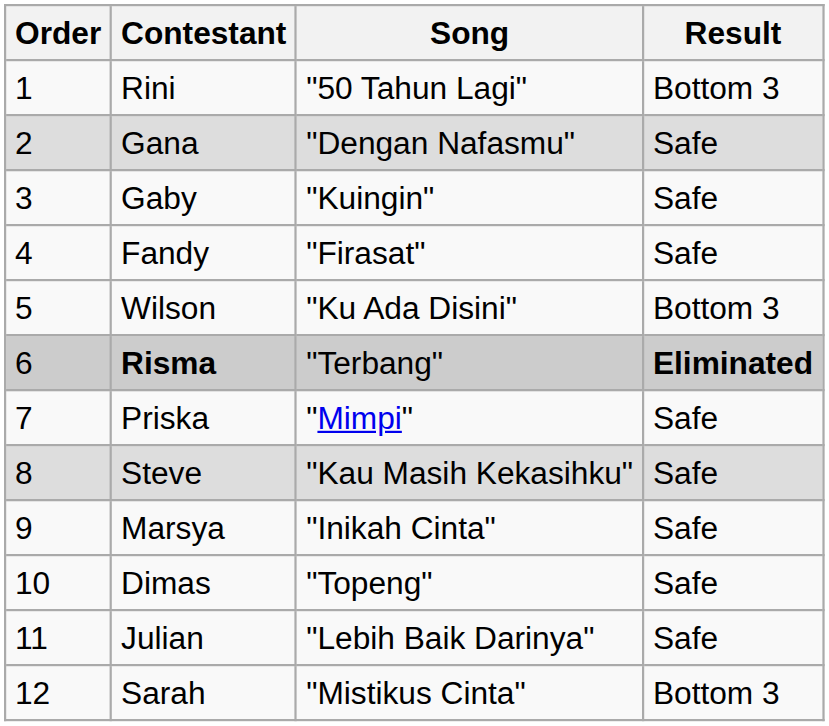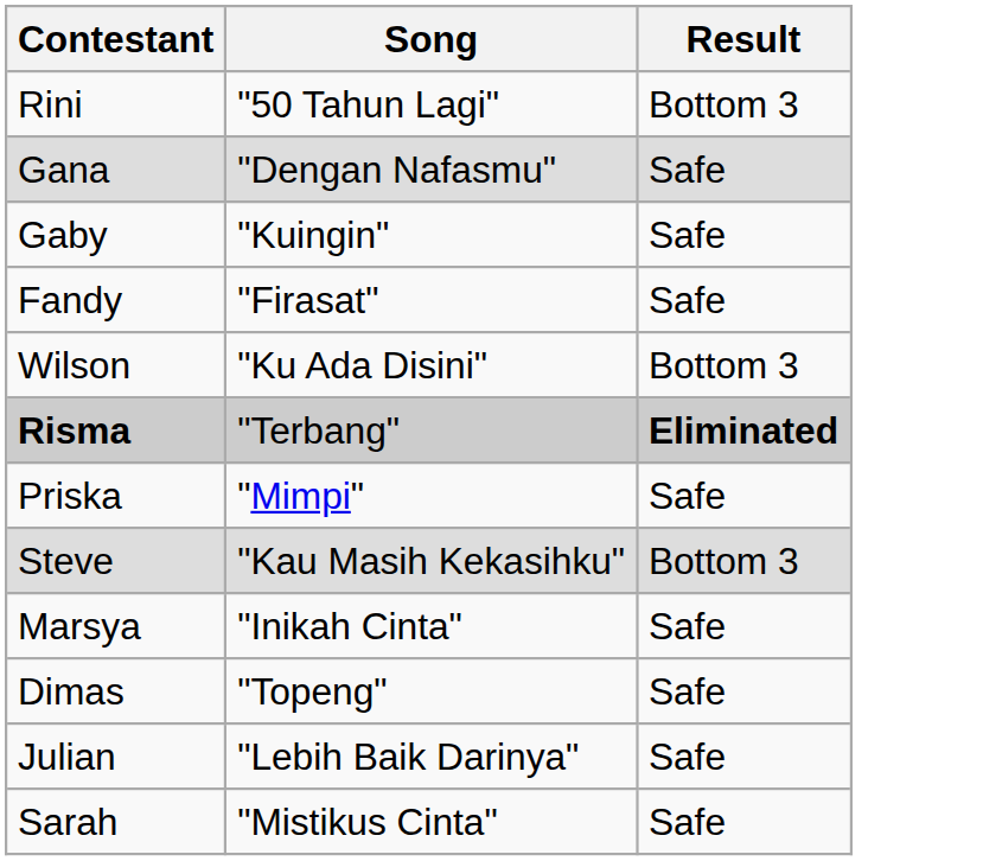 <table border="8" cellpadding="4" cellspacing="0" style="margin:  1em 1em 1em 0; background: #f9f9f9; border: 1px #aaa  solid; border-collapse: collapse; font-size: 90%;">
 <tr style="background:#f2f2f2;">
-<th>Order</th>
 <th>Contestant</th>
 <th>Song </th>
 <th>Result</th>
 </tr>
 <tr>
-<td>1</td>
 <td>Rini</td>
 <td>"50 Tahun Lagi"</td>
 <td>Bottom 3</td>
 </tr>
 <tr style="background:#ddd;">
-<td>2</td>
 <td>Gana</td>
 <td>"Dengan Nafasmu" </td>
 <td>Safe</td>
 </tr>
 <tr>
-<td>3</td>
 <td>Gaby</td>
 <td>"Kuingin" </td>
 <td>Safe</td>
 </tr>
 <tr>
-<td>4</td>
 <td>Fandy</td>
 <td>"Firasat" </td>
 <td>Safe</td>
 </tr>
 <tr>
-<td>5</td>
 <td>Wilson</td>
 <td>"Ku Ada Disini" </td>
 <td>Bottom 3</td>
 </tr>
 <tr style="background:#ccc;">
-<td>6</td>
 <td><strong>Risma</strong></td>
 <td>"Terbang" </td>
 <td><strong>Eliminated</strong></td>
 </tr>
 <tr>
-<td>7</td>
 <td>Priska</td>
 <td>"<a href='#'>Mimpi</a>"</td>
 <td>Safe</td>
 </tr>
 <tr style="background:#ddd;">
-<td>8</td>
 <td>Steve</td>
 <td>"Kau Masih Kekasihku"</td>
-<td>Safe</td>
+<td>Bottom 3</td>
 </tr>
 <tr>
-<td>9</td>
 <td>Marsya</td>
 <td>"Inikah Cinta" </td>
 <td>Safe</td>
 </tr>
 <tr>
-<td>10</td>
 <td>Dimas</td>
 <td>"Topeng" </td>
 <td>Safe</td>
 </tr>
 <tr>
-<td>11</td>
 <td>Julian</td>
 <td>"Lebih Baik Darinya" </td>
 <td>Safe</td>
 </tr>
 <tr>
-<td>12</td>
 <td>Sarah</td>
 <td>"Mistikus Cinta" </td>
-<td>Bottom 3</td>
+<td>Safe</td>
 </tr>
 </table>
